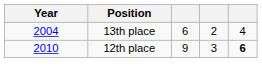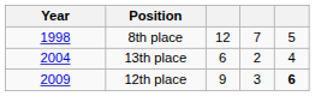 <table class="wikitable" style="text-align: center;font-size:90%;">
 <tr>
 <th width=100>Year</th>
 <th width=100>Position</th>
 <th width=30></th>
 <th width=30></th>
 <th width=30></th>
 </tr>
 <tr>
+<td> <a href='#'>1998</a></td>
+<td>8th place</td>
+<td>12</td>
+<td>7</td>
+<td>5</td>
+</tr>
+<tr>
 <td> <a href='#'>2004</a></td>
 <td>13th place</td>
 <td>6</td>
 <td>2</td>
 <td>4</td>
 </tr>
 <tr>
-<td> <a href='#'>2010</a></td>
+<td> <a href='#'>2009</a></td>
 <td>12th place</td>
 <td>9</td>
 <td>3</td>
 <td><strong>6</strong></td>
 </tr>
 </table>
